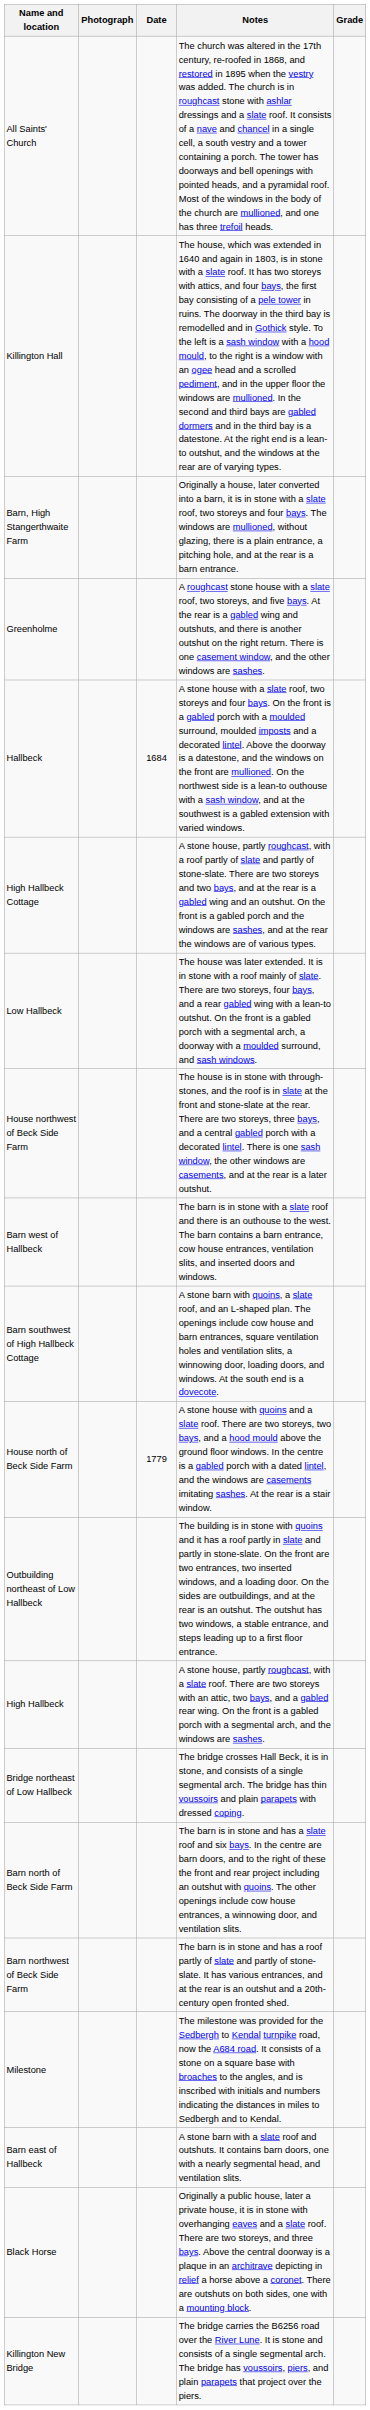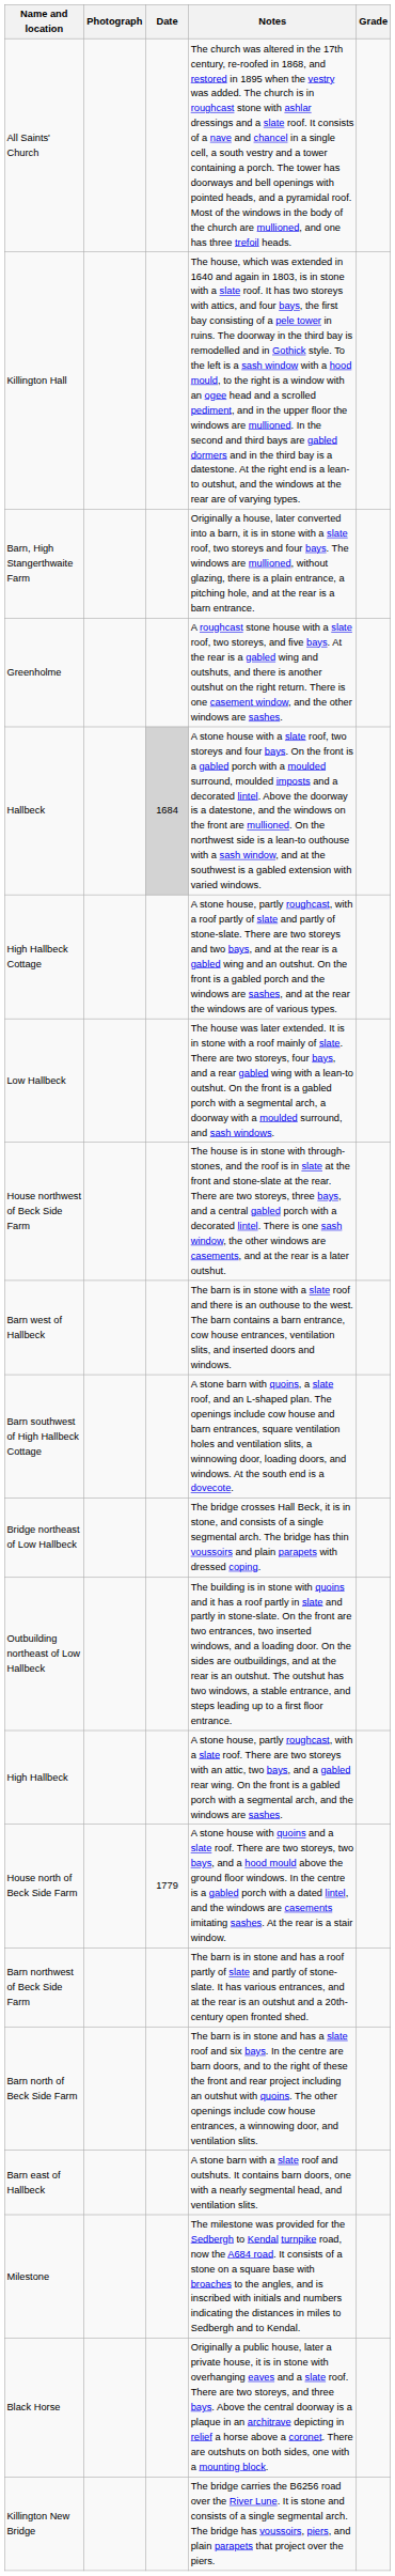 <table class="wikitable sortable plainrowheaders" style="width:100%; border:0; text-align:left; line-height:150%;">
 <tr>
 <th scope="col"  style="width:150px">Name and location</th>
 <th scope="col"  style="width:100px" class="unsortable">Photograph</th>
 <th scope="col"  style="width:120px">Date</th>
 <th scope="col"  style="width:650px" class="unsortable">Notes</th>
 <th scope="col"  style="width:50px">Grade</th>
 </tr>
 <tr>
 <td>All Saints' Church<br><small></small></td>
 <td></td>
 <td align="center"></td>
 <td>The church was altered in the 17th century, re-roofed in 1868, and <a href='#'>restored</a> in 1895 when the <a href='#'>vestry</a> was added.  The church is in <a href='#'>roughcast</a> stone with <a href='#'>ashlar</a> dressings and a <a href='#'>slate</a> roof.  It consists of a <a href='#'>nave</a> and <a href='#'>chancel</a> in a single cell, a south vestry and a tower containing a porch.  The tower has doorways and bell openings with pointed heads, and a pyramidal roof.  Most of the windows in the body of the church are <a href='#'>mullioned</a>, and one has three <a href='#'>trefoil</a> heads.</td>
 <td align="center" ></td>
 </tr>
 <tr>
 <td>Killington Hall<br><small></small></td>
 <td></td>
 <td align="center"></td>
 <td>The house, which was extended in 1640 and again in 1803, is in stone with a <a href='#'>slate</a> roof.  It has two storeys with attics, and four <a href='#'>bays</a>, the first bay consisting of a <a href='#'>pele tower</a> in ruins.  The doorway in the third bay is remodelled and in <a href='#'>Gothick</a> style.  To the left is a <a href='#'>sash window</a> with a <a href='#'>hood mould</a>, to the right is a window with an <a href='#'>ogee</a> head and a scrolled <a href='#'>pediment</a>, and in the upper floor the windows are <a href='#'>mullioned</a>.  In the second and third bays are <a href='#'>gabled</a> <a href='#'>dormers</a> and in the third bay is a datestone.  At the right end is a lean-to outshut, and the windows at the rear are of varying types.</td>
 <td align="center" ></td>
 </tr>
 <tr>
 <td>Barn, High Stangerthwaite Farm<br><small></small></td>
 <td></td>
 <td align="center"></td>
 <td>Originally a house, later converted into a barn, it is in stone with a <a href='#'>slate</a> roof, two storeys and four <a href='#'>bays</a>.  The windows are <a href='#'>mullioned</a>, without glazing, there is a plain entrance, a pitching hole, and at the rear is a barn entrance.</td>
 <td align="center" ></td>
 </tr>
 <tr>
 <td>Greenholme<br><small></small></td>
 <td></td>
 <td align="center"></td>
 <td>A <a href='#'>roughcast</a> stone house with a <a href='#'>slate</a> roof, two storeys, and five <a href='#'>bays</a>.  At the rear is a <a href='#'>gabled</a> wing and outshuts, and there is another outshut on the right return.  There is one <a href='#'>casement window</a>, and the other windows are <a href='#'>sashes</a>.</td>
 <td align="center" ></td>
 </tr>
 <tr>
 <td>Hallbeck<br><small></small></td>
 <td></td>
-<td align="center">1684</td>
+<td align="center" style="background: lightgrey;">1684</td>
 <td>A stone house with a <a href='#'>slate</a> roof, two storeys and four <a href='#'>bays</a>.  On the front is a <a href='#'>gabled</a> porch with a <a href='#'>moulded</a> surround, moulded <a href='#'>imposts</a> and a decorated <a href='#'>lintel</a>.  Above the doorway is a datestone, and the windows on the front are <a href='#'>mullioned</a>.  On the northwest side is a lean-to outhouse with a <a href='#'>sash window</a>, and at the southwest is a gabled extension with varied windows.</td>
 <td align="center" ></td>
 </tr>
 <tr>
 <td>High Hallbeck Cottage<br><small></small></td>
 <td></td>
 <td align="center"></td>
 <td>A stone house, partly <a href='#'>roughcast</a>, with a roof partly of <a href='#'>slate</a> and partly of stone-slate.  There are two storeys and two <a href='#'>bays</a>, and at the rear is a <a href='#'>gabled</a> wing and an outshut.  On the front is a gabled porch and the windows are <a href='#'>sashes</a>, and at the rear the windows are of various types.</td>
 <td align="center" ></td>
 </tr>
 <tr>
 <td>Low Hallbeck<br><small></small></td>
 <td></td>
 <td align="center"></td>
 <td>The house was later extended.  It is in stone with a roof mainly of <a href='#'>slate</a>.  There are two storeys, four <a href='#'>bays</a>, and a rear <a href='#'>gabled</a> wing with a lean-to outshut.  On the front is a gabled porch with a segmental arch, a doorway with a <a href='#'>moulded</a> surround, and <a href='#'>sash windows</a>.</td>
 <td align="center" ></td>
 </tr>
 <tr>
 <td>House northwest of Beck Side Farm<br><small></small></td>
 <td></td>
 <td align="center"></td>
 <td>The house is in stone with through-stones, and the roof is in <a href='#'>slate</a> at the front and stone-slate at the rear.  There are two storeys, three <a href='#'>bays</a>, and a central <a href='#'>gabled</a> porch with a decorated <a href='#'>lintel</a>.  There is one <a href='#'>sash window</a>, the other windows are <a href='#'>casements</a>, and at the rear is a later outshut.</td>
 <td align="center" ></td>
 </tr>
 <tr>
 <td>Barn west of Hallbeck<br><small></small></td>
 <td></td>
 <td align="center"></td>
 <td>The barn is in stone with a <a href='#'>slate</a> roof and there is an outhouse to the west.  The barn contains a barn entrance, cow house entrances, ventilation slits, and inserted doors and windows.</td>
 <td align="center" ></td>
 </tr>
 <tr>
 <td>Barn southwest of High Hallbeck Cottage<br><small></small></td>
 <td></td>
 <td align="center"></td>
 <td>A stone barn with <a href='#'>quoins</a>, a <a href='#'>slate</a> roof, and an L-shaped plan.  The openings include cow house and barn entrances, square ventilation holes and ventilation slits, a winnowing door, loading doors, and windows.  At the south end is a <a href='#'>dovecote</a>.</td>
 <td align="center" ></td>
 </tr>
 <tr>
-<td>House north of Beck Side Farm<br><small></small></td>
+<td>Bridge northeast of Low Hallbeck<br><small></small></td>
 <td></td>
-<td align="center">1779</td>
-<td>A stone house with <a href='#'>quoins</a> and a <a href='#'>slate</a> roof.  There are two storeys, two <a href='#'>bays</a>, and a <a href='#'>hood mould</a> above the ground floor windows.  In the centre is a <a href='#'>gabled</a> porch with a dated <a href='#'>lintel</a>, and the windows are <a href='#'>casements</a> imitating <a href='#'>sashes</a>.  At the rear is a stair window.</td>
+<td align="center"></td>
+<td>The bridge crosses Hall Beck, it is in stone, and consists of a single segmental arch.  The bridge has thin <a href='#'>voussoirs</a> and plain <a href='#'>parapets</a> with dressed <a href='#'>coping</a>.</td>
 <td align="center" ></td>
 </tr>
 <tr>
 <td>Outbuilding northeast of Low Hallbeck<br><small></small></td>
 <td></td>
 <td align="center"></td>
 <td>The building is in stone with <a href='#'>quoins</a> and it has a roof partly in <a href='#'>slate</a> and partly in stone-slate.  On the front are two entrances, two inserted windows, and a loading door.  On the sides are outbuildings, and at the rear is an outshut.  The outshut has two windows, a stable entrance, and steps leading up to a first floor entrance.</td>
 <td align="center" ></td>
 </tr>
 <tr>
 <td>High Hallbeck<br><small></small></td>
 <td></td>
 <td align="center"></td>
 <td>A stone house, partly <a href='#'>roughcast</a>, with a <a href='#'>slate</a> roof.  There are two storeys with an attic, two <a href='#'>bays</a>, and a <a href='#'>gabled</a> rear wing.  On the front is a gabled porch with a segmental arch, and the windows are <a href='#'>sashes</a>.</td>
 <td align="center" ></td>
 </tr>
 <tr>
-<td>Bridge northeast of Low Hallbeck<br><small></small></td>
+<td>House north of Beck Side Farm<br><small></small></td>
+<td></td>
+<td align="center">1779</td>
+<td>A stone house with <a href='#'>quoins</a> and a <a href='#'>slate</a> roof.  There are two storeys, two <a href='#'>bays</a>, and a <a href='#'>hood mould</a> above the ground floor windows.  In the centre is a <a href='#'>gabled</a> porch with a dated <a href='#'>lintel</a>, and the windows are <a href='#'>casements</a> imitating <a href='#'>sashes</a>.  At the rear is a stair window.</td>
+<td align="center" ></td>
+</tr>
+<tr>
+<td>Barn northwest of Beck Side Farm<br><small></small></td>
 <td></td>
 <td align="center"></td>
-<td>The bridge crosses Hall Beck, it is in stone, and consists of a single segmental arch.  The bridge has thin <a href='#'>voussoirs</a> and plain <a href='#'>parapets</a> with dressed <a href='#'>coping</a>.</td>
+<td>The barn is in stone and has a roof partly of <a href='#'>slate</a> and partly of stone-slate.  It has various entrances, and at the rear is an outshut and a 20th-century open fronted shed.</td>
 <td align="center" ></td>
 </tr>
 <tr>
 <td>Barn north of Beck Side Farm<br><small></small></td>
 <td></td>
 <td align="center"></td>
 <td>The barn is in stone and has a <a href='#'>slate</a> roof and six <a href='#'>bays</a>.  In the centre are barn doors, and to the right of these the front and rear project including an outshut with <a href='#'>quoins</a>.  The other openings include cow house entrances, a winnowing door, and ventilation slits.</td>
 <td align="center" ></td>
 </tr>
 <tr>
-<td>Barn northwest of Beck Side Farm<br><small></small></td>
+<td>Barn east of Hallbeck<br><small></small></td>
 <td></td>
 <td align="center"></td>
-<td>The barn is in stone and has a roof partly of <a href='#'>slate</a> and partly of stone-slate.  It has various entrances, and at the rear is an outshut and a 20th-century open fronted shed.</td>
+<td>A stone barn with a <a href='#'>slate</a> roof and outshuts.  It contains barn doors, one with a nearly segmental head, and ventilation slits.</td>
 <td align="center" ></td>
 </tr>
 <tr>
 <td>Milestone<br><small></small></td>
 <td></td>
 <td align="center"></td>
 <td>The milestone was provided for the <a href='#'>Sedbergh</a> to <a href='#'>Kendal</a> <a href='#'>turnpike</a> road, now the <a href='#'>A684 road</a>.  It consists of a stone on a square base with <a href='#'>broaches</a> to the angles, and is inscribed with initials and numbers indicating the distances in miles to Sedbergh and to Kendal.</td>
-<td align="center" ></td>
-</tr>
-<tr>
-<td>Barn east of Hallbeck<br><small></small></td>
-<td></td>
-<td align="center"></td>
-<td>A stone barn with a <a href='#'>slate</a> roof and outshuts.  It contains barn doors, one with a nearly segmental head, and ventilation slits.</td>
 <td align="center" ></td>
 </tr>
 <tr>
 <td>Black Horse<br><small></small></td>
 <td></td>
 <td align="center"></td>
 <td>Originally a public house, later a private house, it is in stone with overhanging <a href='#'>eaves</a> and a <a href='#'>slate</a> roof.  There are two storeys, and three <a href='#'>bays</a>.  Above the central doorway is a plaque in an <a href='#'>architrave</a> depicting in <a href='#'>relief</a> a horse above a <a href='#'>coronet</a>.  There are outshuts on both sides, one with a <a href='#'>mounting block</a>.</td>
 <td align="center" ></td>
 </tr>
 <tr>
 <td>Killington New Bridge<br><small></small></td>
 <td></td>
 <td align="center"></td>
 <td>The bridge carries the B6256 road over the <a href='#'>River Lune</a>.  It is stone and consists of a single segmental arch.  The bridge has <a href='#'>voussoirs</a>, <a href='#'>piers</a>, and plain <a href='#'>parapets</a> that project over the piers.</td>
 <td align="center" ></td>
 </tr>
 <tr>
 </tr>
 </table>
